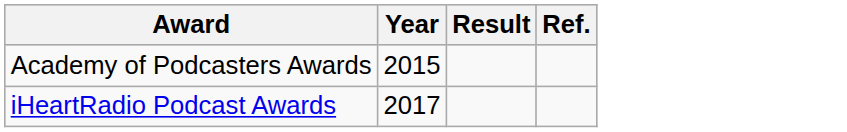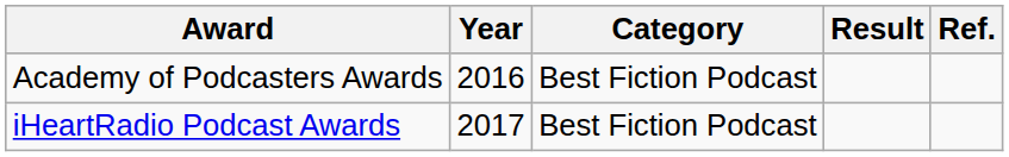 <table class="wikitable sortable">
 <tr>
 <th>Award</th>
 <th>Year</th>
+<th>Category</th>
 <th>Result</th>
 <th>Ref.</th>
 </tr>
 <tr>
 <td>Academy of Podcasters Awards</td>
-<td>2015</td>
+<td>2016</td>
+<td>Best Fiction Podcast</td>
 <td></td>
 <td></td>
 </tr>
 <tr>
 <td><a href='#'>iHeartRadio Podcast Awards</a></td>
 <td>2017</td>
+<td>Best Fiction Podcast</td>
 <td></td>
 <td></td>
 </tr>
 </table>
